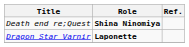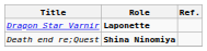 <table class="wikitable">
 <tr>
 <th>Title</th>
 <th>Role</th>
 <th>Ref.</th>
 </tr>
 <tr>
+<td><em><a href='#'>Dragon Star Varnir</a></em></td>
+<td><strong>Laponette</strong></td>
+<td></td>
+</tr>
+<tr>
 <td><em>Death end re;Quest</em></td>
 <td><strong>Shina Ninomiya</strong></td>
 <td></td>
 </tr>
 <tr>
-<td><em><a href='#'>Dragon Star Varnir</a></em></td>
-<td><strong>Laponette</strong></td>
-<td></td>
-</tr>
-<tr>
 </tr>
 </table>
